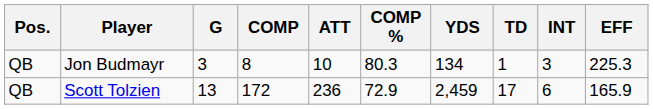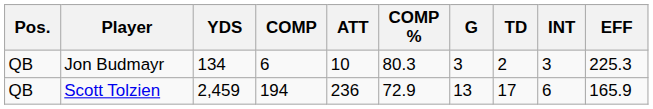 <table class="wikitable sortable">
 <tr>
 <th bgcolor="#DDDDFF" width="5%">Pos.</th>
 <th bgcolor="#DDDDFF" width="15%">Player</th>
-<th bgcolor="#DDDDFF" width="5%">G</th>
+<th bgcolor="#DDDDFF" width="5%">YDS</th>
 <th bgcolor="#DDDDFF" width="5%">COMP</th>
 <th bgcolor="#DDDDFF" width="5%">ATT</th>
 <th bgcolor="#DDDDFF" width="5%">COMP %</th>
-<th bgcolor="#DDDDFF" width="5%">YDS</th>
+<th bgcolor="#DDDDFF" width="5%">G</th>
 <th bgcolor="#DDDDFF" width="5%">TD</th>
 <th bgcolor="#DDDDFF" width="5%">INT</th>
 <th bgcolor="#DDDDFF" width="5%">EFF</th>
 </tr>
 <tr>
 <td>QB</td>
 <td>Jon Budmayr</td>
-<td>3</td>
-<td>8</td>
+<td>134</td>
+<td>6</td>
 <td>10</td>
 <td>80.3</td>
-<td>134</td>
-<td>1</td>
+<td>3</td>
+<td>2</td>
 <td>3</td>
 <td>225.3</td>
 </tr>
 <tr>
 <td>QB</td>
 <td><a href='#'>Scott Tolzien</a></td>
-<td>13</td>
-<td>172</td>
+<td>2,459</td>
+<td>194</td>
 <td>236</td>
 <td>72.9</td>
-<td>2,459</td>
+<td>13</td>
 <td>17</td>
 <td>6</td>
 <td>165.9</td>
 </tr>
 </table>
